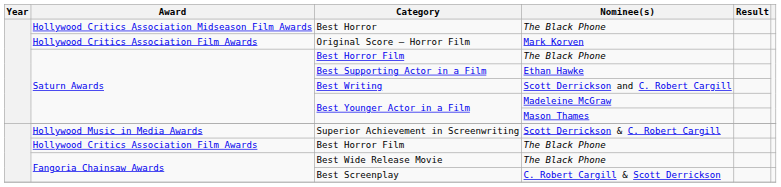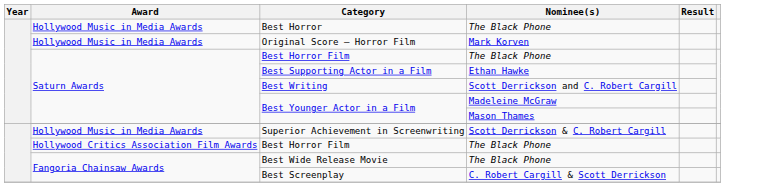 <table class="wikitable sortable plainrowheaders">
 <tr>
 <th>Year</th>
 <th>Award</th>
 <th>Category</th>
 <th>Nominee(s)</th>
 <th>Result</th>
 <th class="unsortable"></th>
 </tr>
 <tr>
 <th scope="row" rowspan="7"></th>
-<td><a href='#'>Hollywood Critics Association Midseason Film Awards</a></td>
+<td><a href='#'>Hollywood Music in Media Awards</a></td>
 <td>Best Horror</td>
 <td><em>The Black Phone</em></td>
 <td></td>
 <td style="text-align:center;"></td>
 </tr>
 <tr>
-<td><a href='#'>Hollywood Critics Association Film Awards</a></td>
+<td><a href='#'>Hollywood Music in Media Awards</a></td>
 <td>Original Score — Horror Film</td>
 <td><a href='#'>Mark Korven</a></td>
 <td></td>
 <td style="text-align:center;"></td>
 </tr>
 <tr>
 <td rowspan="5"><a href='#'>Saturn Awards</a></td>
 <td><a href='#'>Best Horror Film</a></td>
 <td><em>The Black Phone</em></td>
 <td></td>
 <td rowspan="5" style="text-align:center;"></td>
 </tr>
 <tr>
 <td><a href='#'>Best Supporting Actor in a Film</a></td>
 <td><a href='#'>Ethan Hawke</a></td>
 <td></td>
 </tr>
 <tr>
 <td><a href='#'>Best Writing</a></td>
 <td><a href='#'>Scott Derrickson</a> and <a href='#'>C. Robert Cargill</a></td>
 <td></td>
 </tr>
 <tr>
 <td rowspan="2"><a href='#'>Best Younger Actor in a Film</a></td>
 <td><a href='#'>Madeleine McGraw</a></td>
 <td></td>
 </tr>
 <tr>
 <td><a href='#'>Mason Thames</a></td>
 <td></td>
 </tr>
 <tr>
 <th scope="row" rowspan="5"></th>
 </tr>
 <tr>
 <td><a href='#'>Hollywood Music in Media Awards</a></td>
 <td>Superior Achievement in Screenwriting</td>
 <td><a href='#'>Scott Derrickson</a> & <a href='#'>C. Robert Cargill</a></td>
 <td></td>
 <td style="text-align:center;"></td>
 </tr>
 <tr>
 <td><a href='#'>Hollywood Critics Association Film Awards</a></td>
 <td>Best Horror Film</td>
 <td><em>The Black Phone</em></td>
 <td></td>
 <td style="text-align:center;"></td>
 </tr>
 <tr>
 <td rowspan="2"><a href='#'>Fangoria Chainsaw Awards</a></td>
 <td>Best Wide Release Movie</td>
 <td><em>The Black Phone</em></td>
 <td></td>
 <td style="text-align:center;"></td>
 </tr>
 <tr>
 <td>Best Screenplay</td>
 <td><a href='#'>C. Robert Cargill</a> & <a href='#'>Scott Derrickson</a></td>
 <td></td>
 <td style="text-align:center;"></td>
 </tr>
 <tr>
 </tr>
 </table>
